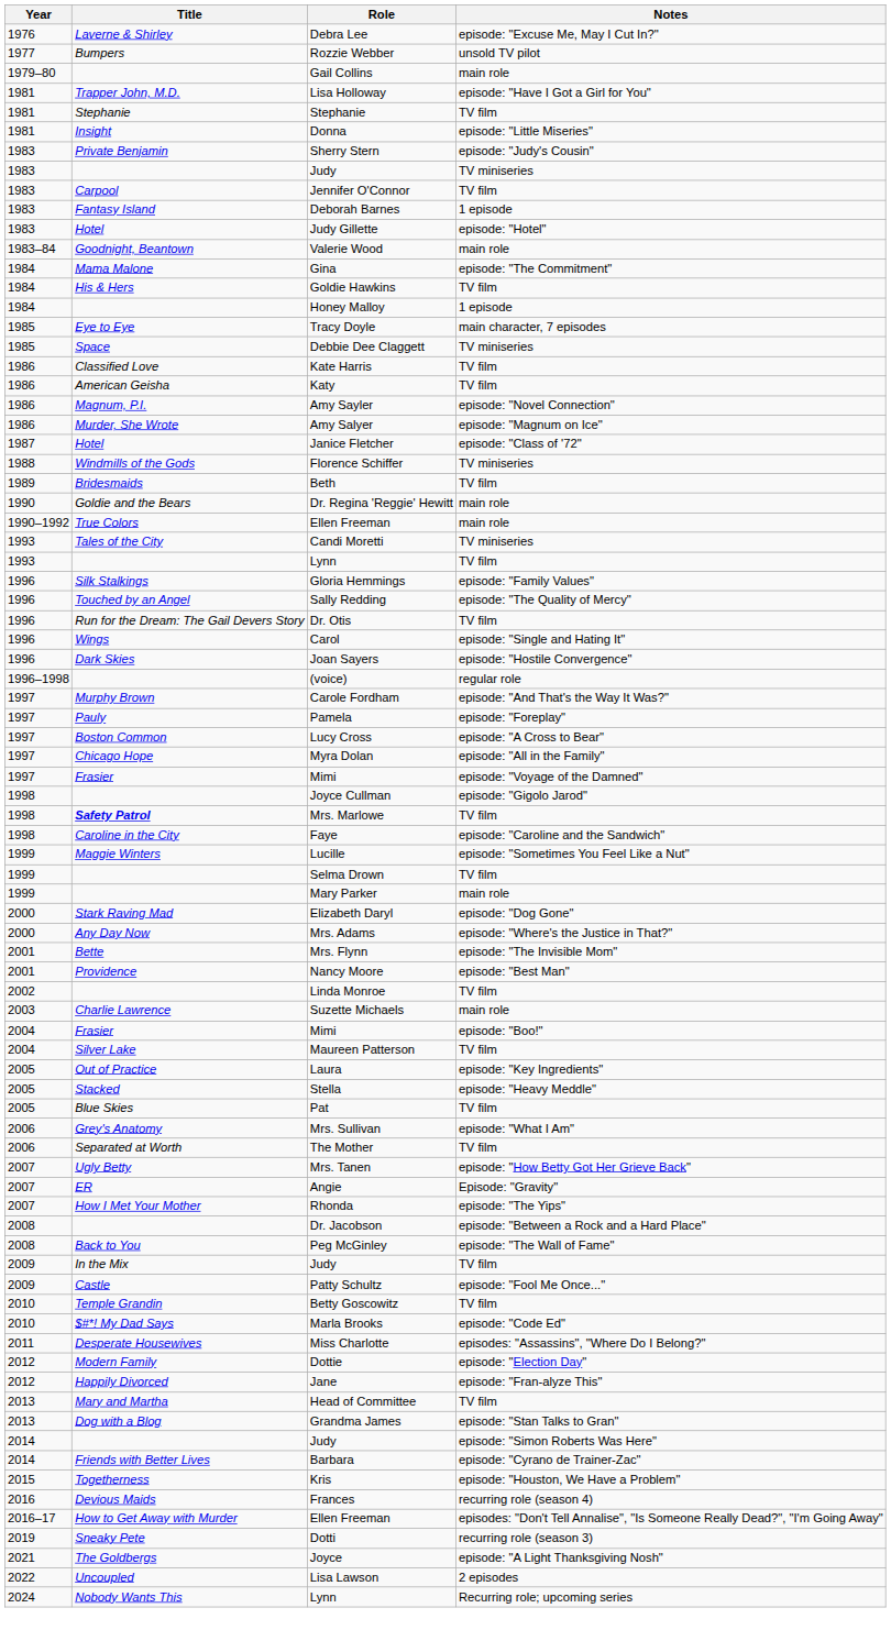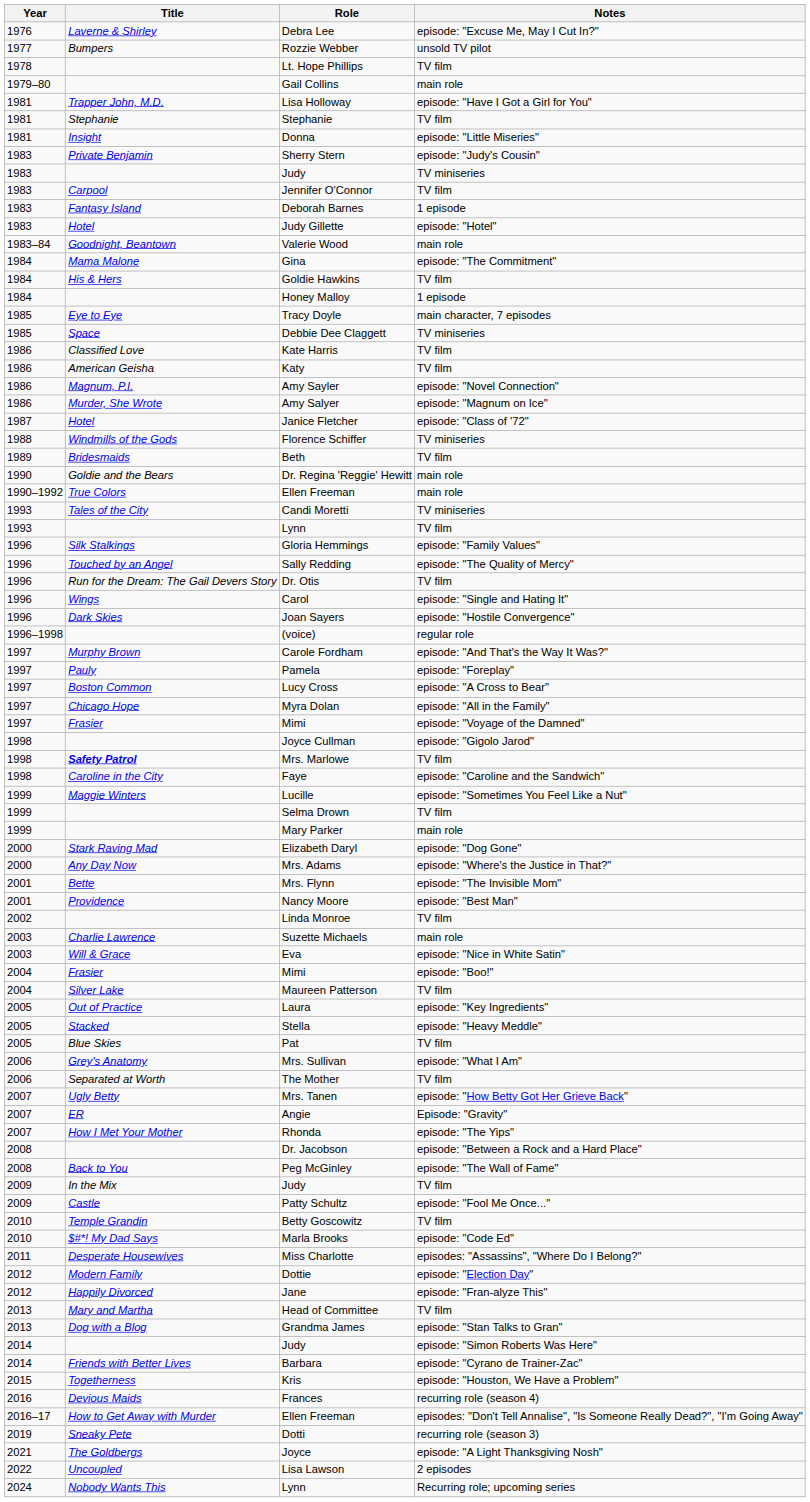 <table class="wikitable sortable">
 <tr>
 <th>Year</th>
 <th>Title</th>
 <th>Role</th>
 <th class="unsortable">Notes</th>
 </tr>
 <tr>
 <td>1976</td>
 <td><em><a href='#'>Laverne & Shirley</a></em></td>
 <td>Debra Lee</td>
 <td>episode: "Excuse Me, May I Cut In?"</td>
 </tr>
 <tr>
 <td>1977</td>
 <td><em>Bumpers</em></td>
 <td>Rozzie Webber</td>
 <td>unsold TV pilot</td>
+</tr>
+<tr>
+<td>1978</td>
+<td><em></em></td>
+<td>Lt. Hope Phillips</td>
+<td>TV film</td>
 </tr>
 <tr>
 <td>1979–80</td>
 <td><em></em></td>
 <td>Gail Collins</td>
 <td>main role</td>
 </tr>
 <tr>
 <td>1981</td>
 <td><em><a href='#'>Trapper John, M.D.</a></em></td>
 <td>Lisa Holloway</td>
 <td>episode: "Have I Got a Girl for You"</td>
 </tr>
 <tr>
 <td>1981</td>
 <td><em>Stephanie</em></td>
 <td>Stephanie</td>
 <td>TV film</td>
 </tr>
 <tr>
 <td>1981</td>
 <td><em><a href='#'>Insight</a></em></td>
 <td>Donna</td>
 <td>episode: "Little Miseries"</td>
 </tr>
 <tr>
 <td>1983</td>
 <td><em><a href='#'>Private Benjamin</a></em></td>
 <td>Sherry Stern</td>
 <td>episode: "Judy's Cousin"</td>
 </tr>
 <tr>
 <td>1983</td>
 <td><em></em></td>
 <td>Judy</td>
 <td>TV miniseries</td>
 </tr>
 <tr>
 <td>1983</td>
 <td><em><a href='#'>Carpool</a></em></td>
 <td>Jennifer O'Connor</td>
 <td>TV film</td>
 </tr>
 <tr>
 <td>1983</td>
 <td><em><a href='#'>Fantasy Island</a></em></td>
 <td>Deborah Barnes</td>
 <td>1 episode</td>
 </tr>
 <tr>
 <td>1983</td>
 <td><em><a href='#'>Hotel</a></em></td>
 <td>Judy Gillette</td>
 <td>episode: "Hotel"</td>
 </tr>
 <tr>
 <td>1983–84</td>
 <td><em><a href='#'>Goodnight, Beantown</a></em></td>
 <td>Valerie Wood</td>
 <td>main role</td>
 </tr>
 <tr>
 <td>1984</td>
 <td><em><a href='#'>Mama Malone</a></em></td>
 <td>Gina</td>
 <td>episode: "The Commitment"</td>
 </tr>
 <tr>
 <td>1984</td>
 <td><em><a href='#'>His & Hers</a></em></td>
 <td>Goldie Hawkins</td>
 <td>TV film</td>
 </tr>
 <tr>
 <td>1984</td>
 <td><em></em></td>
 <td>Honey Malloy</td>
 <td>1 episode</td>
 </tr>
 <tr>
 <td>1985</td>
 <td><em><a href='#'>Eye to Eye</a></em></td>
 <td>Tracy Doyle</td>
 <td>main character, 7 episodes</td>
 </tr>
 <tr>
 <td>1985</td>
 <td><em><a href='#'>Space</a></em></td>
 <td>Debbie Dee Claggett</td>
 <td>TV miniseries</td>
 </tr>
 <tr>
 <td>1986</td>
 <td><em>Classified Love</em></td>
 <td>Kate Harris</td>
 <td>TV film</td>
 </tr>
 <tr>
 <td>1986</td>
 <td><em>American Geisha</em></td>
 <td>Katy</td>
 <td>TV film</td>
 </tr>
 <tr>
 <td>1986</td>
 <td><em><a href='#'>Magnum, P.I.</a></em></td>
 <td>Amy Sayler</td>
 <td>episode: "Novel Connection"</td>
 </tr>
 <tr>
 <td>1986</td>
 <td><em><a href='#'>Murder, She Wrote</a></em></td>
 <td>Amy Salyer</td>
 <td>episode: "Magnum on Ice"</td>
 </tr>
 <tr>
 <td>1987</td>
 <td><em><a href='#'>Hotel</a></em></td>
 <td>Janice Fletcher</td>
 <td>episode: "Class of '72"</td>
 </tr>
 <tr>
 <td>1988</td>
 <td><em><a href='#'>Windmills of the Gods</a></em></td>
 <td>Florence Schiffer</td>
 <td>TV miniseries</td>
 </tr>
 <tr>
 <td>1989</td>
 <td><em><a href='#'>Bridesmaids</a></em></td>
 <td>Beth</td>
 <td>TV film</td>
 </tr>
 <tr>
 <td>1990</td>
 <td><em>Goldie and the Bears</em></td>
 <td>Dr. Regina 'Reggie' Hewitt</td>
 <td>main role</td>
 </tr>
 <tr>
 <td>1990–1992</td>
 <td><em><a href='#'>True Colors</a></em></td>
 <td>Ellen Freeman</td>
 <td>main role</td>
 </tr>
 <tr>
 <td>1993</td>
 <td><em><a href='#'>Tales of the City</a></em></td>
 <td>Candi Moretti</td>
 <td>TV miniseries</td>
 </tr>
 <tr>
 <td>1993</td>
 <td><em></em></td>
 <td>Lynn</td>
 <td>TV film</td>
 </tr>
 <tr>
 <td>1996</td>
 <td><em><a href='#'>Silk Stalkings</a></em></td>
 <td>Gloria Hemmings</td>
 <td>episode: "Family Values"</td>
 </tr>
 <tr>
 <td>1996</td>
 <td><em><a href='#'>Touched by an Angel</a></em></td>
 <td>Sally Redding</td>
 <td>episode: "The Quality of Mercy"</td>
 </tr>
 <tr>
 <td>1996</td>
 <td><em>Run for the Dream: The Gail Devers Story</em></td>
 <td>Dr. Otis</td>
 <td>TV film</td>
 </tr>
 <tr>
 <td>1996</td>
 <td><em><a href='#'>Wings</a></em></td>
 <td>Carol</td>
 <td>episode: "Single and Hating It"</td>
 </tr>
 <tr>
 <td>1996</td>
 <td><em><a href='#'>Dark Skies</a></em></td>
 <td>Joan Sayers</td>
 <td>episode: "Hostile Convergence"</td>
 </tr>
 <tr>
 <td>1996–1998</td>
 <td><em></em></td>
 <td>(voice)</td>
 <td>regular role</td>
 </tr>
 <tr>
 <td>1997</td>
 <td><em><a href='#'>Murphy Brown</a></em></td>
 <td>Carole Fordham</td>
 <td>episode: "And That's the Way It Was?"</td>
 </tr>
 <tr>
 <td>1997</td>
 <td><em><a href='#'>Pauly</a></em></td>
 <td>Pamela</td>
 <td>episode: "Foreplay"</td>
 </tr>
 <tr>
 <td>1997</td>
 <td><em><a href='#'>Boston Common</a></em></td>
 <td>Lucy Cross</td>
 <td>episode: "A Cross to Bear"</td>
 </tr>
 <tr>
 <td>1997</td>
 <td><em><a href='#'>Chicago Hope</a></em></td>
 <td>Myra Dolan</td>
 <td>episode: "All in the Family"</td>
 </tr>
 <tr>
 <td>1997</td>
 <td><em><a href='#'>Frasier</a></em></td>
 <td>Mimi</td>
 <td>episode: "Voyage of the Damned"</td>
 </tr>
 <tr>
 <td>1998</td>
 <td><em></em></td>
 <td>Joyce Cullman</td>
 <td>episode: "Gigolo Jarod"</td>
 </tr>
 <tr>
 <td>1998</td>
 <td><strong><em><a href='#'>Safety Patrol</a></em></strong></td>
 <td>Mrs. Marlowe</td>
 <td>TV film</td>
 </tr>
 <tr>
 <td>1998</td>
 <td><em><a href='#'>Caroline in the City</a></em></td>
 <td>Faye</td>
 <td>episode: "Caroline and the Sandwich"</td>
 </tr>
 <tr>
 <td>1999</td>
 <td><em><a href='#'>Maggie Winters</a></em></td>
 <td>Lucille</td>
 <td>episode: "Sometimes You Feel Like a Nut"</td>
 </tr>
 <tr>
 <td>1999</td>
 <td><em></em></td>
 <td>Selma Drown</td>
 <td>TV film</td>
 </tr>
 <tr>
 <td>1999</td>
 <td><em></em></td>
 <td>Mary Parker</td>
 <td>main role</td>
 </tr>
 <tr>
 <td>2000</td>
 <td><em><a href='#'>Stark Raving Mad</a></em></td>
 <td>Elizabeth Daryl</td>
 <td>episode: "Dog Gone"</td>
 </tr>
 <tr>
 <td>2000</td>
 <td><em><a href='#'>Any Day Now</a></em></td>
 <td>Mrs. Adams</td>
 <td>episode: "Where's the Justice in That?"</td>
 </tr>
 <tr>
 <td>2001</td>
 <td><em><a href='#'>Bette</a></em></td>
 <td>Mrs. Flynn</td>
 <td>episode: "The Invisible Mom"</td>
 </tr>
 <tr>
 <td>2001</td>
 <td><em><a href='#'>Providence</a></em></td>
 <td>Nancy Moore</td>
 <td>episode: "Best Man"</td>
 </tr>
 <tr>
 <td>2002</td>
 <td><em></em></td>
 <td>Linda Monroe</td>
 <td>TV film</td>
 </tr>
 <tr>
 <td>2003</td>
 <td><em><a href='#'>Charlie Lawrence</a></em></td>
 <td>Suzette Michaels</td>
 <td>main role</td>
 </tr>
 <tr>
+<td>2003</td>
+<td><em><a href='#'>Will & Grace</a></em></td>
+<td>Eva</td>
+<td>episode: "Nice in White Satin"</td>
+</tr>
+<tr>
 <td>2004</td>
 <td><em><a href='#'>Frasier</a></em></td>
 <td>Mimi</td>
 <td>episode: "Boo!"</td>
 </tr>
 <tr>
 <td>2004</td>
 <td><em><a href='#'>Silver Lake</a></em></td>
 <td>Maureen Patterson</td>
 <td>TV film</td>
 </tr>
 <tr>
 <td>2005</td>
 <td><em><a href='#'>Out of Practice</a></em></td>
 <td>Laura</td>
 <td>episode: "Key Ingredients"</td>
 </tr>
 <tr>
 <td>2005</td>
 <td><em><a href='#'>Stacked</a></em></td>
 <td>Stella</td>
 <td>episode: "Heavy Meddle"</td>
 </tr>
 <tr>
 <td>2005</td>
 <td><em>Blue Skies</em></td>
 <td>Pat</td>
 <td>TV film</td>
 </tr>
 <tr>
 <td>2006</td>
 <td><em><a href='#'>Grey's Anatomy</a></em></td>
 <td>Mrs. Sullivan</td>
 <td>episode: "What I Am"</td>
 </tr>
 <tr>
 <td>2006</td>
 <td><em>Separated at Worth</em></td>
 <td>The Mother</td>
 <td>TV film</td>
 </tr>
 <tr>
 <td>2007</td>
 <td><em><a href='#'>Ugly Betty</a></em></td>
 <td>Mrs. Tanen</td>
 <td>episode: "<a href='#'>How Betty Got Her Grieve Back</a>"</td>
 </tr>
 <tr>
 <td>2007</td>
 <td><em><a href='#'>ER</a></em></td>
 <td>Angie</td>
 <td>Episode: "Gravity"</td>
 </tr>
 <tr>
 <td>2007</td>
 <td><em><a href='#'>How I Met Your Mother</a></em></td>
 <td>Rhonda</td>
 <td>episode: "The Yips"</td>
 </tr>
 <tr>
 <td>2008</td>
 <td><em></em></td>
 <td>Dr. Jacobson</td>
 <td>episode: "Between a Rock and a Hard Place"</td>
 </tr>
 <tr>
 <td>2008</td>
 <td><em><a href='#'>Back to You</a></em></td>
 <td>Peg McGinley</td>
 <td>episode: "The Wall of Fame"</td>
 </tr>
 <tr>
 <td>2009</td>
 <td><em>In the Mix</em></td>
 <td>Judy</td>
 <td>TV film</td>
 </tr>
 <tr>
 <td>2009</td>
 <td><em><a href='#'>Castle</a></em></td>
 <td>Patty Schultz</td>
 <td>episode: "Fool Me Once..."</td>
 </tr>
 <tr>
 <td>2010</td>
 <td><em><a href='#'>Temple Grandin</a></em></td>
 <td>Betty Goscowitz</td>
 <td>TV film</td>
 </tr>
 <tr>
 <td>2010</td>
 <td><em><a href='#'>$#*! My Dad Says</a></em></td>
 <td>Marla Brooks</td>
 <td>episode: "Code Ed"</td>
 </tr>
 <tr>
 <td>2011</td>
 <td><em><a href='#'>Desperate Housewives</a></em></td>
 <td>Miss Charlotte</td>
 <td>episodes: "Assassins", "Where Do I Belong?"</td>
 </tr>
 <tr>
 <td>2012</td>
 <td><em><a href='#'>Modern Family</a></em></td>
 <td>Dottie</td>
 <td>episode: "<a href='#'>Election Day</a>"</td>
 </tr>
 <tr>
 <td>2012</td>
 <td><em><a href='#'>Happily Divorced</a></em></td>
 <td>Jane</td>
 <td>episode: "Fran-alyze This"</td>
 </tr>
 <tr>
 <td>2013</td>
 <td><em><a href='#'>Mary and Martha</a></em></td>
 <td>Head of Committee</td>
 <td>TV film</td>
 </tr>
 <tr>
 <td>2013</td>
 <td><em><a href='#'>Dog with a Blog</a></em></td>
 <td>Grandma James</td>
 <td>episode: "Stan Talks to Gran"</td>
 </tr>
 <tr>
 <td>2014</td>
 <td><em></em></td>
 <td>Judy</td>
 <td>episode: "Simon Roberts Was Here"</td>
 </tr>
 <tr>
 <td>2014</td>
 <td><em><a href='#'>Friends with Better Lives</a></em></td>
 <td>Barbara</td>
 <td>episode: "Cyrano de Trainer-Zac"</td>
 </tr>
 <tr>
 <td>2015</td>
 <td><em><a href='#'>Togetherness</a></em></td>
 <td>Kris</td>
 <td>episode: "Houston, We Have a Problem"</td>
 </tr>
 <tr>
 <td>2016</td>
 <td><em><a href='#'>Devious Maids</a></em></td>
 <td>Frances</td>
 <td>recurring role (season 4)</td>
 </tr>
 <tr>
 <td>2016–17</td>
 <td><em><a href='#'>How to Get Away with Murder</a></em></td>
 <td>Ellen Freeman</td>
 <td>episodes: "Don't Tell Annalise", "Is Someone Really Dead?", "I'm Going Away"</td>
 </tr>
 <tr>
 <td>2019</td>
 <td><em><a href='#'>Sneaky Pete</a></em></td>
 <td>Dotti</td>
 <td>recurring role (season 3)</td>
 </tr>
 <tr>
 <td>2021</td>
 <td><em><a href='#'>The Goldbergs</a></em></td>
 <td>Joyce</td>
 <td>episode: "A Light Thanksgiving Nosh"</td>
 </tr>
 <tr>
 <td>2022</td>
 <td><em><a href='#'>Uncoupled</a></em></td>
 <td>Lisa Lawson</td>
 <td>2 episodes</td>
 </tr>
 <tr>
 <td>2024</td>
 <td><em><a href='#'>Nobody Wants This</a></em></td>
 <td>Lynn</td>
 <td>Recurring role; upcoming series</td>
 </tr>
 </table>
